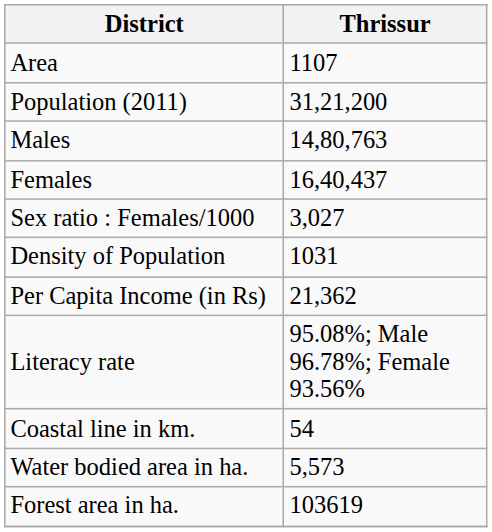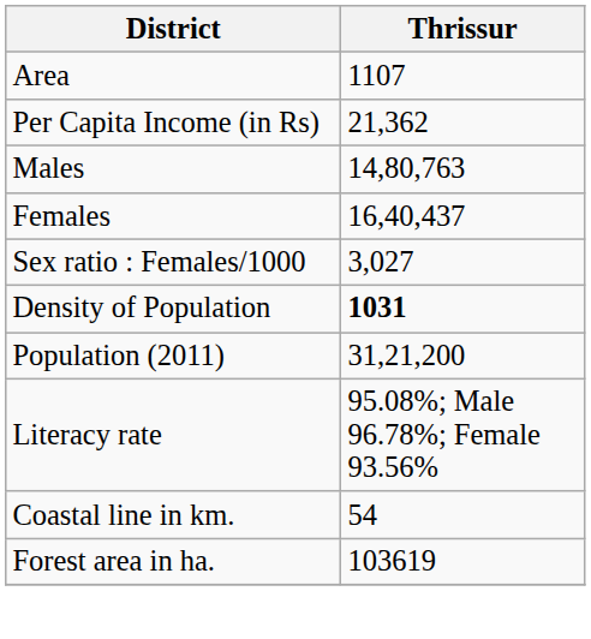 <table class="wikitable">
 <tr>
 <th width=175>District</th>
 <th width=125>Thrissur</th>
 </tr>
 <tr>
 <td>Area</td>
 <td>1107</td>
 </tr>
 <tr>
-<td>Population (2011)</td>
-<td>31,21,200</td>
+<td>Per Capita Income (in Rs)</td>
+<td>21,362</td>
 </tr>
 <tr>
 <td>Males</td>
 <td>14,80,763</td>
 </tr>
 <tr>
 <td>Females</td>
 <td>16,40,437</td>
 </tr>
 <tr>
 <td>Sex ratio : Females/1000</td>
 <td>3,027</td>
 </tr>
 <tr>
 <td>Density of Population</td>
-<td>1031</td>
+<td><strong>1031</strong></td>
 </tr>
 <tr>
-<td>Per Capita Income (in Rs)</td>
-<td>21,362</td>
+<td>Population (2011)</td>
+<td>31,21,200</td>
 </tr>
 <tr>
 <td>Literacy rate</td>
 <td>95.08%; Male 96.78%; Female 93.56%</td>
 </tr>
 <tr>
 <td>Coastal line in km.</td>
 <td>54</td>
 </tr>
 <tr>
-<td>Water bodied area in ha.</td>
-<td>5,573</td>
-</tr>
-<tr>
 <td>Forest area in ha.</td>
 <td>103619</td>
 </tr>
 <tr>
 </tr>
 </table>
